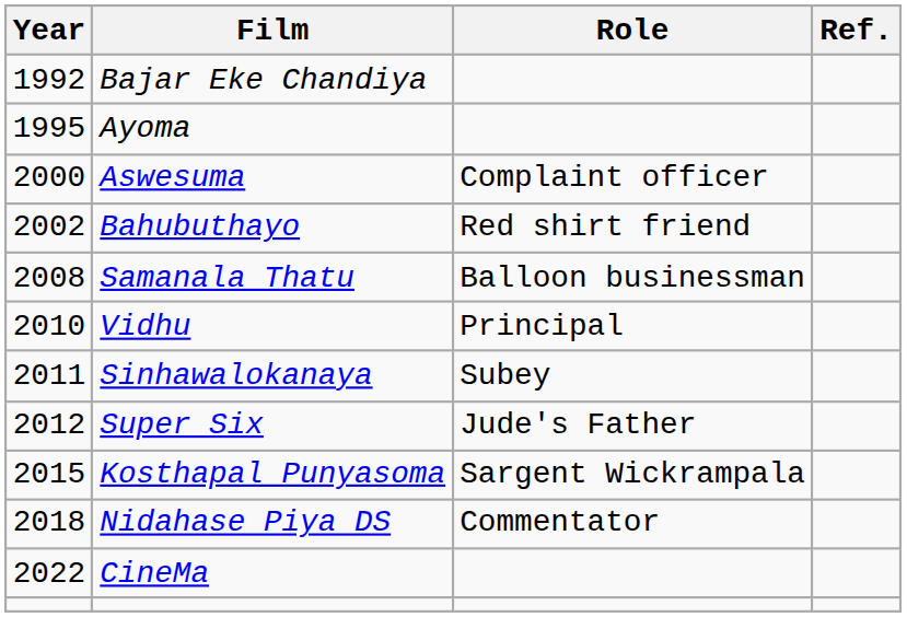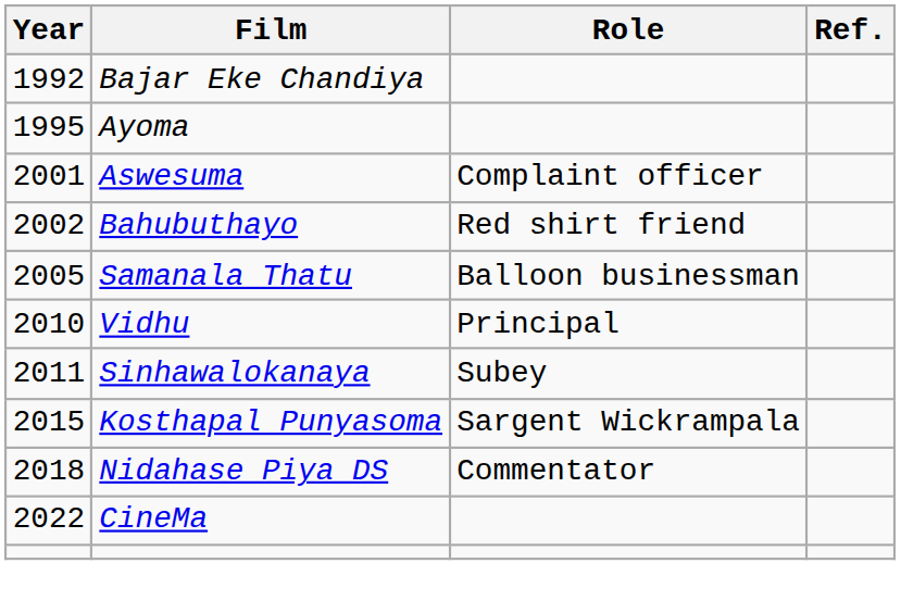 <table class="wikitable">
 <tr>
 <th>Year</th>
 <th>Film</th>
 <th>Role</th>
 <th>Ref.</th>
 </tr>
 <tr>
 <td>1992</td>
 <td><em>Bajar Eke Chandiya</em></td>
 <td></td>
 <td></td>
 </tr>
 <tr>
 <td>1995</td>
 <td><em>Ayoma</em></td>
 <td></td>
 <td></td>
 </tr>
 <tr>
-<td>2000</td>
+<td>2001</td>
 <td><em><a href='#'>Aswesuma</a></em></td>
 <td>Complaint officer</td>
 <td></td>
 </tr>
 <tr>
 <td>2002</td>
 <td><em><a href='#'>Bahubuthayo</a></em></td>
 <td>Red shirt friend</td>
 <td></td>
 </tr>
 <tr>
-<td>2008</td>
+<td>2005</td>
 <td><em><a href='#'>Samanala Thatu</a></em></td>
 <td>Balloon businessman</td>
 <td></td>
 </tr>
 <tr>
 <td>2010</td>
 <td><em><a href='#'>Vidhu</a></em></td>
 <td>Principal</td>
 <td></td>
 </tr>
 <tr>
 <td>2011</td>
 <td><em><a href='#'>Sinhawalokanaya</a></em></td>
 <td>Subey</td>
-<td></td>
-</tr>
-<tr>
-<td>2012</td>
-<td><em><a href='#'>Super Six</a></em></td>
-<td>Jude's Father</td>
 <td></td>
 </tr>
 <tr>
 <td>2015</td>
 <td><em><a href='#'>Kosthapal Punyasoma</a></em></td>
 <td>Sargent Wickrampala</td>
 <td></td>
 </tr>
 <tr>
 <td>2018</td>
 <td><em><a href='#'>Nidahase Piya DS</a></em></td>
 <td>Commentator</td>
 <td></td>
 </tr>
 <tr>
 <td>2022</td>
 <td><em><a href='#'>CineMa</a></em></td>
 <td></td>
 <td></td>
 </tr>
 <tr>
 <td></td>
 <td></td>
 <td></td>
 <td></td>
 </tr>
 </table>
